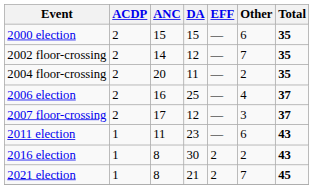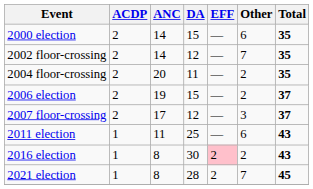 <table class="wikitable">
 <tr>
 <th>Event</th>
 <th><a href='#'>ACDP</a></th>
 <th><a href='#'>ANC</a></th>
 <th><a href='#'>DA</a></th>
 <th><a href='#'>EFF</a></th>
 <th>Other</th>
 <th>Total</th>
 </tr>
 <tr>
 <td><a href='#'>2000 election</a></td>
 <td>2</td>
-<td>15</td>
+<td>14</td>
 <td>15</td>
 <td>—</td>
 <td>6</td>
 <td><strong>35</strong></td>
 </tr>
 <tr>
 <td>2002 floor-crossing</td>
 <td>2</td>
 <td>14</td>
 <td>12</td>
 <td>—</td>
 <td>7</td>
 <td><strong>35</strong></td>
 </tr>
 <tr>
 <td>2004 floor-crossing</td>
 <td>2</td>
 <td>20</td>
 <td>11</td>
 <td>—</td>
 <td>2</td>
 <td><strong>35</strong></td>
 </tr>
 <tr>
 <td><a href='#'>2006 election</a></td>
 <td>2</td>
-<td>16</td>
-<td>25</td>
+<td>19</td>
+<td>15</td>
 <td>—</td>
-<td>4</td>
+<td>2</td>
 <td><strong>37</strong></td>
 </tr>
 <tr>
 <td><a href='#'>2007 floor-crossing</a></td>
 <td>2</td>
 <td>17</td>
 <td>12</td>
 <td>—</td>
 <td>3</td>
 <td><strong>37</strong></td>
 </tr>
 <tr>
 <td><a href='#'>2011 election</a></td>
 <td>1</td>
 <td>11</td>
-<td>23</td>
+<td>25</td>
 <td>—</td>
 <td>6</td>
 <td><strong>43</strong></td>
 </tr>
 <tr>
 <td><a href='#'>2016 election</a></td>
 <td>1</td>
 <td>8</td>
 <td>30</td>
-<td>2</td>
+<td style="background: pink;">2</td>
 <td>2</td>
 <td><strong>43</strong></td>
 </tr>
 <tr>
 <td><a href='#'>2021 election</a></td>
 <td>1</td>
 <td>8</td>
-<td>21</td>
+<td>28</td>
 <td>2</td>
 <td>7</td>
 <td><strong>45</strong></td>
 </tr>
 <tr>
 </tr>
 </table>
